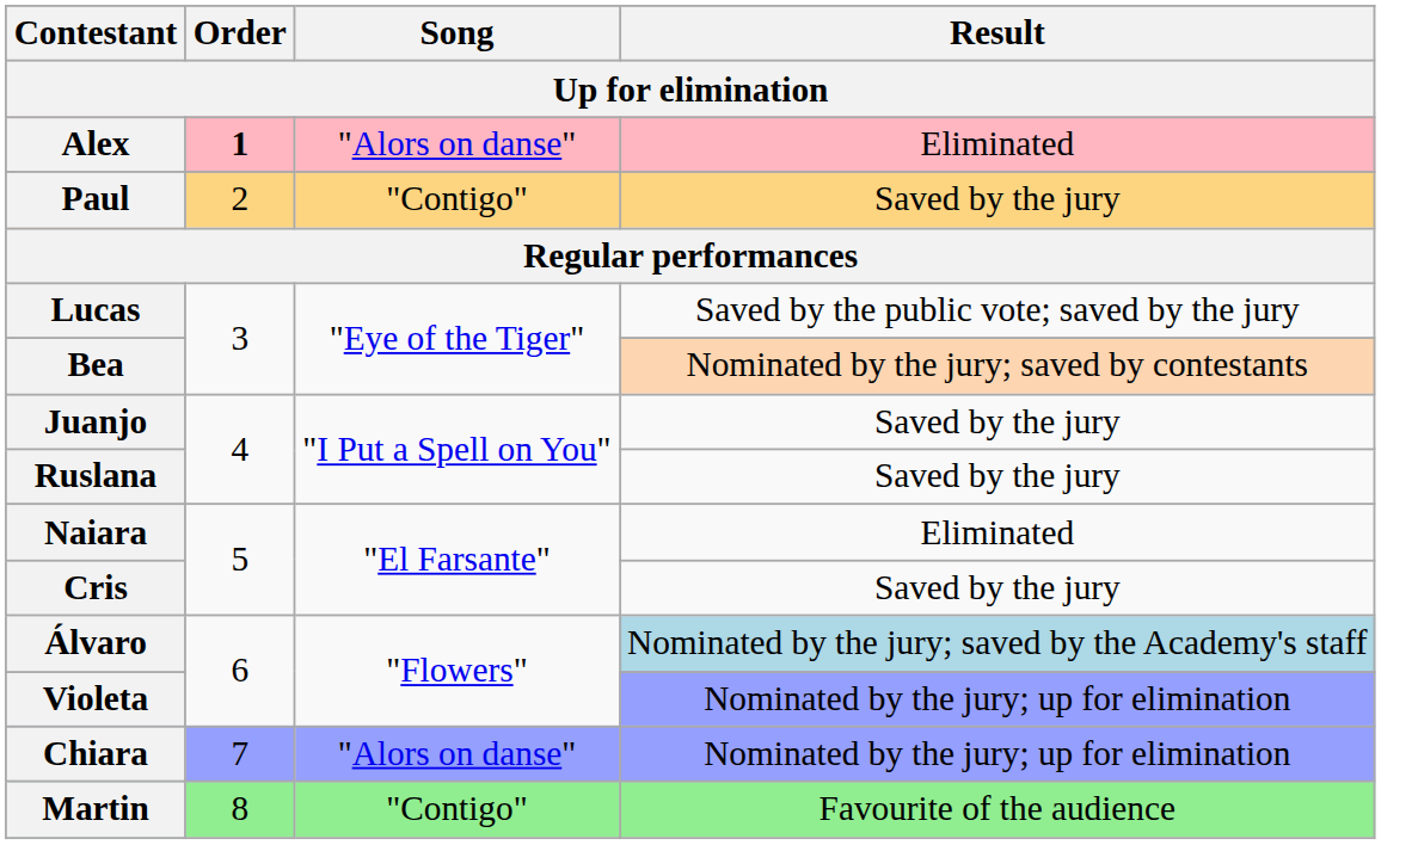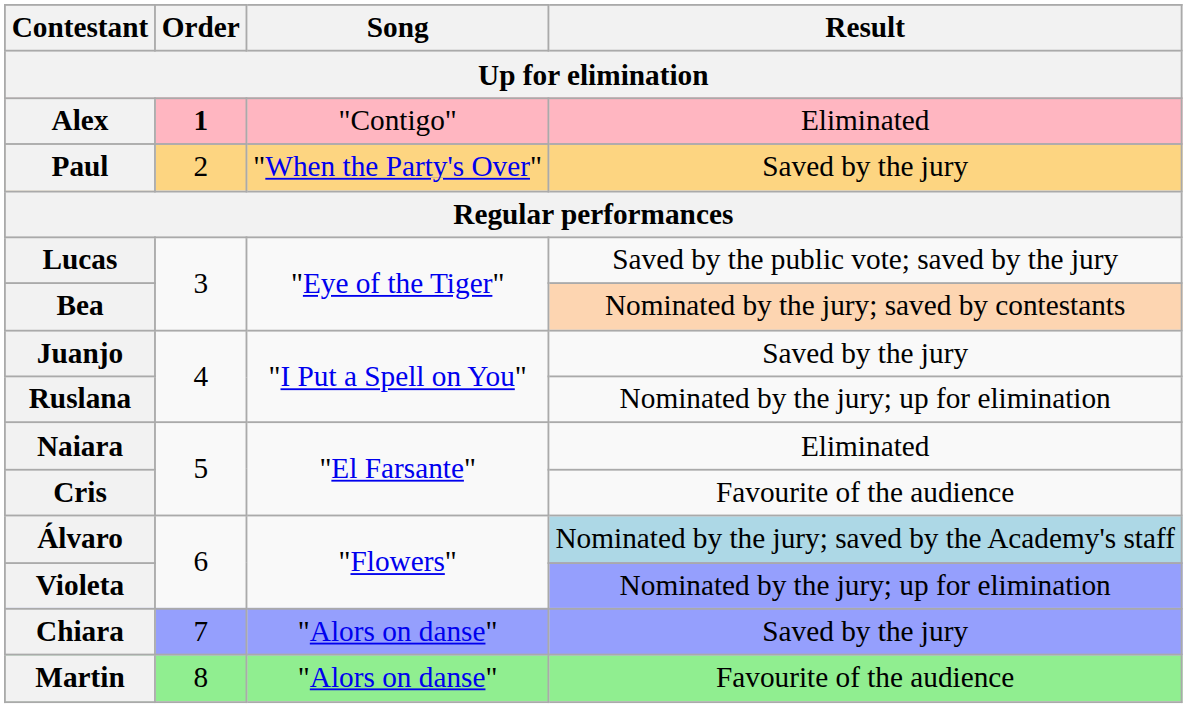 <table class="wikitable sortable plainrowheaders" style="text-align:center;">
 <tr>
 <th scope="col">Contestant</th>
 <th scope="col">Order</th>
 <th scope="col">Song</th>
 <th scope="col">Result</th>
 </tr>
 <tr>
 <th colspan="4">Up for elimination</th>
 </tr>
 <tr bgcolor=lightpink>
 <th scope="row">Alex</th>
 <td><strong>1</strong></td>
-<td>"<a href='#'>Alors on danse</a>"</td>
+<td>"Contigo"</td>
 <td>Eliminated</td>
 </tr>
 <tr bgcolor=#fdd581>
 <th scope="row">Paul</th>
 <td>2</td>
-<td>"Contigo"</td>
+<td>"<a href='#'>When the Party's Over</a>"</td>
 <td>Saved by the jury</td>
 </tr>
 <tr>
 <th colspan="4">Regular performances</th>
 </tr>
 <tr>
 <th scope="row">Lucas</th>
 <td rowspan=2>3</td>
 <td rowspan=2>"<a href='#'>Eye of the Tiger</a>"</td>
 <td>Saved by the public vote; saved by the jury</td>
 </tr>
 <tr>
 <th scope="row">Bea</th>
 <td bgcolor=#fdd5b1>Nominated by the jury; saved by contestants</td>
 </tr>
 <tr>
 <th scope="row">Juanjo</th>
 <td rowspan=2>4</td>
 <td rowspan=2>"<a href='#'>I Put a Spell on You</a>"</td>
 <td>Saved by the jury</td>
 </tr>
 <tr>
 <th scope="row">Ruslana</th>
-<td>Saved by the jury</td>
+<td>Nominated by the jury; up for elimination</td>
 </tr>
 <tr>
 <th scope="row">Naiara</th>
 <td rowspan=2>5</td>
 <td rowspan=2>"<a href='#'>El Farsante</a>"</td>
 <td>Eliminated</td>
 </tr>
 <tr>
 <th scope="row">Cris</th>
-<td>Saved by the jury</td>
+<td>Favourite of the audience</td>
 </tr>
 <tr>
 <th scope="row">Álvaro</th>
 <td rowspan=2>6</td>
 <td rowspan=2>"<a href='#'>Flowers</a>"</td>
 <td bgcolor=lightblue>Nominated by the jury; saved by the Academy's staff</td>
 </tr>
 <tr>
 <th scope="row">Violeta</th>
 <td bgcolor=#959ffd>Nominated by the jury; up for elimination</td>
 </tr>
 <tr bgcolor=#959ffd>
 <th scope="row">Chiara</th>
 <td>7</td>
 <td>"<a href='#'>Alors on danse</a>"</td>
-<td>Nominated by the jury; up for elimination</td>
+<td>Saved by the jury</td>
 </tr>
 <tr bgcolor=lightgreen>
 <th scope="row">Martin</th>
 <td>8</td>
-<td>"Contigo"</td>
+<td>"<a href='#'>Alors on danse</a>"</td>
 <td>Favourite of the audience</td>
 </tr>
 </table>
